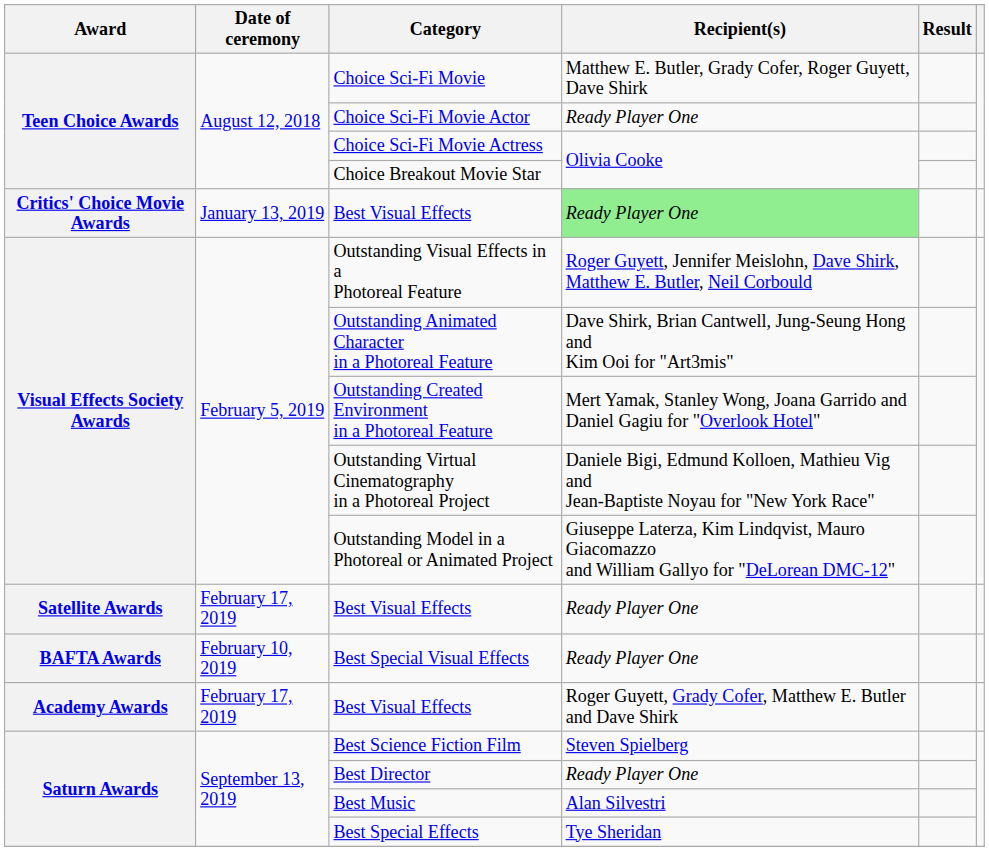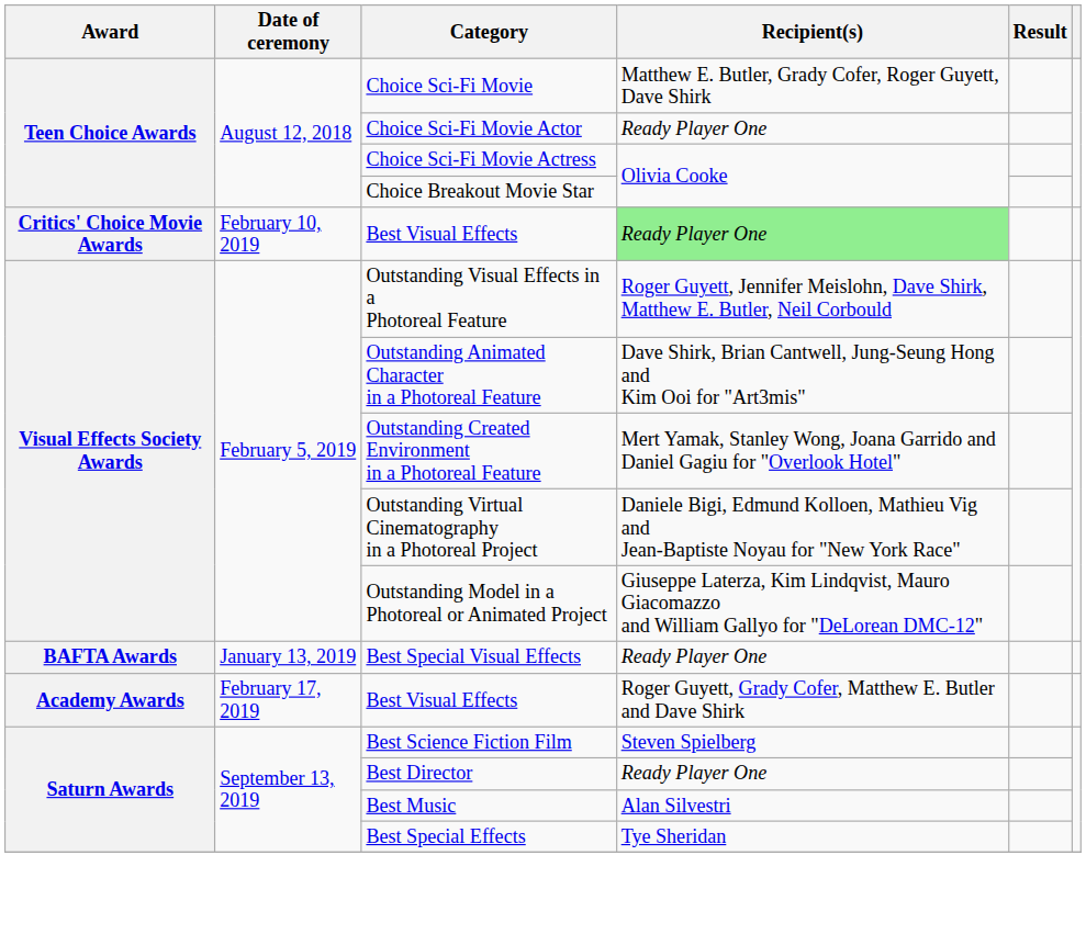 <table class="wikitable plainrowheaders sortable">
 <tr style="background:#ccc; text-align:center;">
 <th scope="col">Award</th>
 <th scope="col">Date of ceremony</th>
 <th scope="col">Category</th>
 <th scope="col">Recipient(s)</th>
 <th scope="col">Result</th>
 <th scope="col" class="unsortable"></th>
 </tr>
 <tr>
 <th scope="row" rowspan="4"><a href='#'>Teen Choice Awards</a></th>
 <td rowspan="4"><a href='#'>August 12, 2018</a></td>
 <td><a href='#'>Choice Sci-Fi Movie</a></td>
 <td>Matthew E. Butler, Grady Cofer, Roger Guyett,<br>Dave Shirk</td>
 <td></td>
 <td rowspan="4" style="text-align:center;"></td>
 </tr>
 <tr>
 <td><a href='#'>Choice Sci-Fi Movie Actor</a></td>
 <td><em>Ready Player One</em></td>
 <td></td>
 </tr>
 <tr>
 <td><a href='#'>Choice Sci-Fi Movie Actress</a></td>
 <td rowspan=2><a href='#'>Olivia Cooke</a></td>
 <td></td>
 </tr>
 <tr>
 <td>Choice Breakout Movie Star</td>
 <td></td>
 </tr>
 <tr>
 <th scope="row"><a href='#'>Critics' Choice Movie Awards</a></th>
-<td><a href='#'>January 13, 2019</a></td>
+<td><a href='#'>February 10, 2019</a></td>
 <td><a href='#'>Best Visual Effects</a></td>
 <td style="background: lightgreen;"><em>Ready Player One</em></td>
 <td></td>
 <td style="text-align:center;"></td>
 </tr>
 <tr>
 <th scope="row" rowspan="5"><a href='#'>Visual Effects Society Awards</a></th>
 <td rowspan="5"><a href='#'>February 5, 2019</a></td>
 <td>Outstanding Visual Effects in a<br>Photoreal Feature</td>
 <td><a href='#'>Roger Guyett</a>, Jennifer Meislohn, <a href='#'>Dave Shirk</a>,<br><a href='#'>Matthew E. Butler</a>, <a href='#'>Neil Corbould</a></td>
 <td></td>
 <td style="text-align:center;" rowspan="5"></td>
 </tr>
 <tr>
 <td><a href='#'>Outstanding Animated Character<br>in a Photoreal Feature</a></td>
 <td>Dave Shirk, Brian Cantwell, Jung-Seung Hong and<br>Kim Ooi for "Art3mis"</td>
 <td></td>
 </tr>
 <tr>
 <td><a href='#'>Outstanding Created Environment<br>in a Photoreal Feature</a></td>
 <td>Mert Yamak, Stanley Wong, Joana Garrido and<br>Daniel Gagiu for "<a href='#'>Overlook Hotel</a>"</td>
 <td></td>
 </tr>
 <tr>
 <td>Outstanding Virtual Cinematography<br>in a Photoreal Project</td>
 <td>Daniele Bigi, Edmund Kolloen, Mathieu Vig and<br>Jean-Baptiste Noyau for "New York Race"</td>
 <td></td>
 </tr>
 <tr>
 <td>Outstanding Model in a<br>Photoreal or Animated Project</td>
 <td>Giuseppe Laterza, Kim Lindqvist, Mauro Giacomazzo<br>and William Gallyo for "<a href='#'>DeLorean DMC-12</a>"</td>
 <td></td>
 </tr>
 <tr>
-<th scope="row"><a href='#'>Satellite Awards</a></th>
-<td><a href='#'>February 17, 2019</a></td>
-<td><a href='#'>Best Visual Effects</a></td>
-<td><em>Ready Player One</em></td>
-<td></td>
-<td style="text-align:center;"></td>
-</tr>
-<tr>
 <th scope="row"><a href='#'>BAFTA Awards</a></th>
-<td><a href='#'>February 10, 2019</a></td>
+<td><a href='#'>January 13, 2019</a></td>
 <td><a href='#'>Best Special Visual Effects</a></td>
 <td><em>Ready Player One</em></td>
 <td></td>
 <td style="text-align:center;"></td>
 </tr>
 <tr>
 <th scope="row"><a href='#'>Academy Awards</a></th>
 <td><a href='#'>February 17, 2019</a></td>
 <td><a href='#'>Best Visual Effects</a></td>
 <td>Roger Guyett, <a href='#'>Grady Cofer</a>, Matthew E. Butler and Dave Shirk</td>
 <td></td>
 <td style="text-align:center;"></td>
 </tr>
 <tr>
 <th scope="row" rowspan="4"><a href='#'>Saturn Awards</a></th>
 <td rowspan="4"><a href='#'>September 13, 2019</a></td>
 <td><a href='#'>Best Science Fiction Film</a></td>
 <td><a href='#'>Steven Spielberg</a></td>
 <td></td>
 <td rowspan="4" style="text-align:center;"></td>
 </tr>
 <tr>
 <td><a href='#'>Best Director</a></td>
 <td><em>Ready Player One</em></td>
 <td></td>
 </tr>
 <tr>
 <td><a href='#'>Best Music</a></td>
 <td><a href='#'>Alan Silvestri</a></td>
 <td></td>
 </tr>
 <tr>
 <td><a href='#'>Best Special Effects</a></td>
 <td><a href='#'>Tye Sheridan</a></td>
 <td></td>
 </tr>
 <tr>
 </tr>
 </table>
